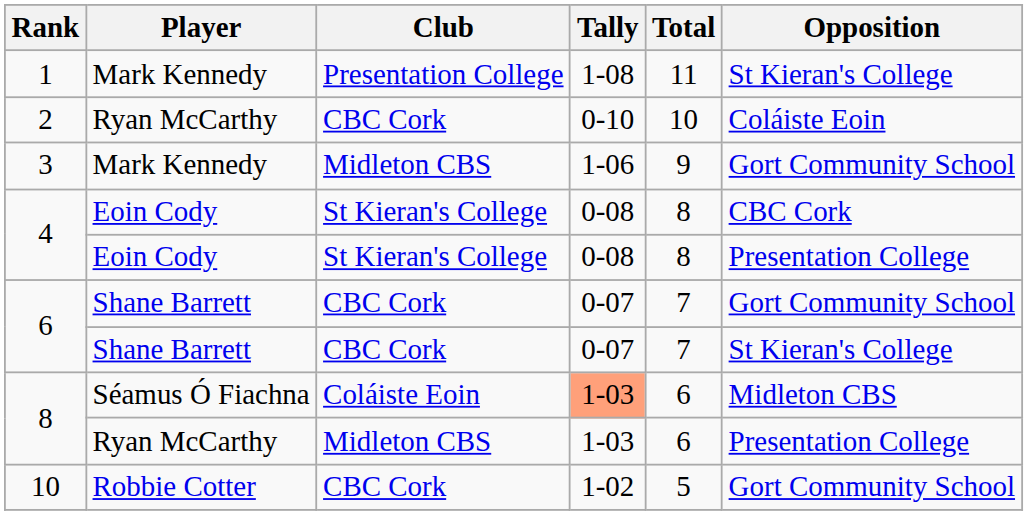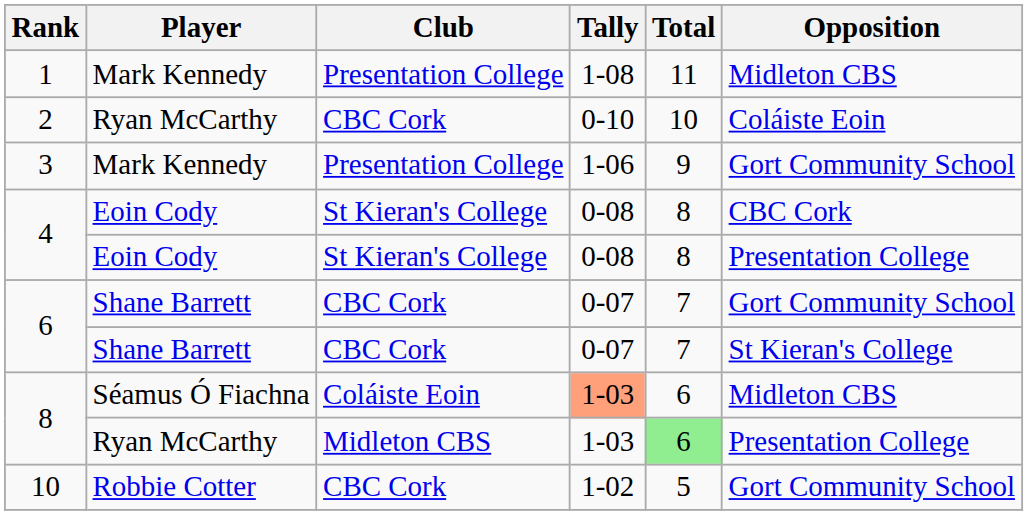 <table class="wikitable">
 <tr>
 <th>Rank</th>
 <th>Player</th>
 <th>Club</th>
 <th>Tally</th>
 <th>Total</th>
 <th>Opposition</th>
 </tr>
 <tr>
 <td rowspan="1" style="text-align:center;">1</td>
 <td>Mark Kennedy</td>
 <td><a href='#'>Presentation College</a></td>
 <td align=center>1-08</td>
 <td align=center>11</td>
-<td><a href='#'>St Kieran's College</a></td>
+<td><a href='#'>Midleton CBS</a></td>
 </tr>
 <tr>
 <td rowspan="1" style="text-align:center;">2</td>
 <td>Ryan McCarthy</td>
 <td><a href='#'>CBC Cork</a></td>
 <td align=center>0-10</td>
 <td align=center>10</td>
 <td><a href='#'>Coláiste Eoin</a></td>
 </tr>
 <tr>
 <td rowspan="1" style="text-align:center;">3</td>
 <td>Mark Kennedy</td>
-<td><a href='#'>Midleton CBS</a></td>
+<td><a href='#'>Presentation College</a></td>
 <td align=center>1-06</td>
 <td align=center>9</td>
 <td><a href='#'>Gort Community School</a></td>
 </tr>
 <tr>
 <td rowspan="2" style="text-align:center;">4</td>
 <td><a href='#'>Eoin Cody</a></td>
 <td><a href='#'>St Kieran's College</a></td>
 <td align=center>0-08</td>
 <td align=center>8</td>
 <td><a href='#'>CBC Cork</a></td>
 </tr>
 <tr>
 <td><a href='#'>Eoin Cody</a></td>
 <td><a href='#'>St Kieran's College</a></td>
 <td align=center>0-08</td>
 <td align=center>8</td>
 <td><a href='#'>Presentation College</a></td>
 </tr>
 <tr>
 <td rowspan="2" style="text-align:center;">6</td>
 <td><a href='#'>Shane Barrett</a></td>
 <td><a href='#'>CBC Cork</a></td>
 <td align=center>0-07</td>
 <td align=center>7</td>
 <td><a href='#'>Gort Community School</a></td>
 </tr>
 <tr>
 <td><a href='#'>Shane Barrett</a></td>
 <td><a href='#'>CBC Cork</a></td>
 <td align=center>0-07</td>
 <td align=center>7</td>
 <td><a href='#'>St Kieran's College</a></td>
 </tr>
 <tr>
 <td rowspan="2" style="text-align:center;">8</td>
 <td>Séamus Ó Fiachna</td>
 <td><a href='#'>Coláiste Eoin</a></td>
 <td align=center style="background: lightsalmon;">1-03</td>
 <td align=center>6</td>
 <td><a href='#'>Midleton CBS</a></td>
 </tr>
 <tr>
 <td>Ryan McCarthy</td>
 <td><a href='#'>Midleton CBS</a></td>
 <td align=center>1-03</td>
-<td align=center>6</td>
+<td align=center style="background: lightgreen;">6</td>
 <td><a href='#'>Presentation College</a></td>
 </tr>
 <tr>
 <td rowspan="1" style="text-align:center;">10</td>
 <td><a href='#'>Robbie Cotter</a></td>
 <td><a href='#'>CBC Cork</a></td>
 <td align=center>1-02</td>
 <td align=center>5</td>
 <td><a href='#'>Gort Community School</a></td>
 </tr>
 </table>
